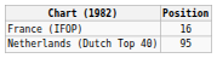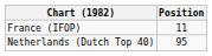 <table class="wikitable sortable">
 <tr>
 <th>Chart (1982)</th>
 <th>Position</th>
 </tr>
 <tr>
 <td>France (IFOP)</td>
-<td align="center">16</td>
+<td align="center">11</td>
 </tr>
 <tr>
 <td>Netherlands (Dutch Top 40)</td>
 <td align="center">95</td>
 </tr>
 </table>
